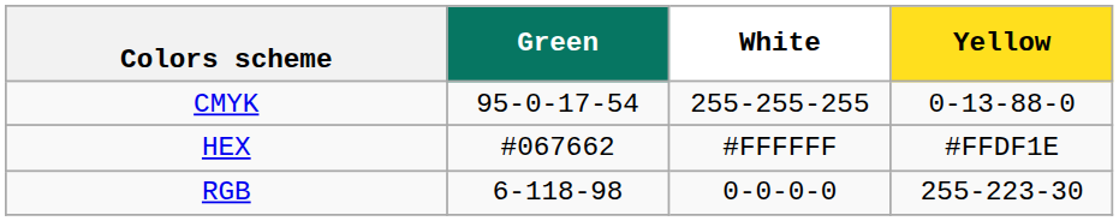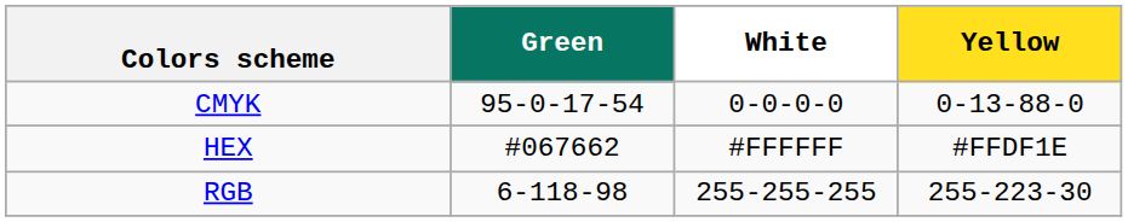 <table class=wikitable width=60% style="text-align:center;">
 <tr>
 <th><br>Colors scheme</th>
 <th ! style="background:#067662; width:100px; color:white;">Green</th>
 <th style="background:#FFFFFF; width:100px; color:black;">White</th>
 <th style="background:#FFDF1E; width:100px; color:black;">Yellow</th>
 </tr>
 <tr>
 <td><a href='#'>CMYK</a></td>
 <td>95-0-17-54</td>
-<td>255-255-255</td>
+<td>0-0-0-0</td>
 <td>0-13-88-0</td>
 </tr>
 <tr>
 <td><a href='#'>HEX</a></td>
 <td>#067662</td>
 <td>#FFFFFF</td>
 <td>#FFDF1E</td>
 </tr>
 <tr>
 <td><a href='#'>RGB</a></td>
 <td>6-118-98</td>
-<td>0-0-0-0</td>
+<td>255-255-255</td>
 <td>255-223-30</td>
 </tr>
 </table>
